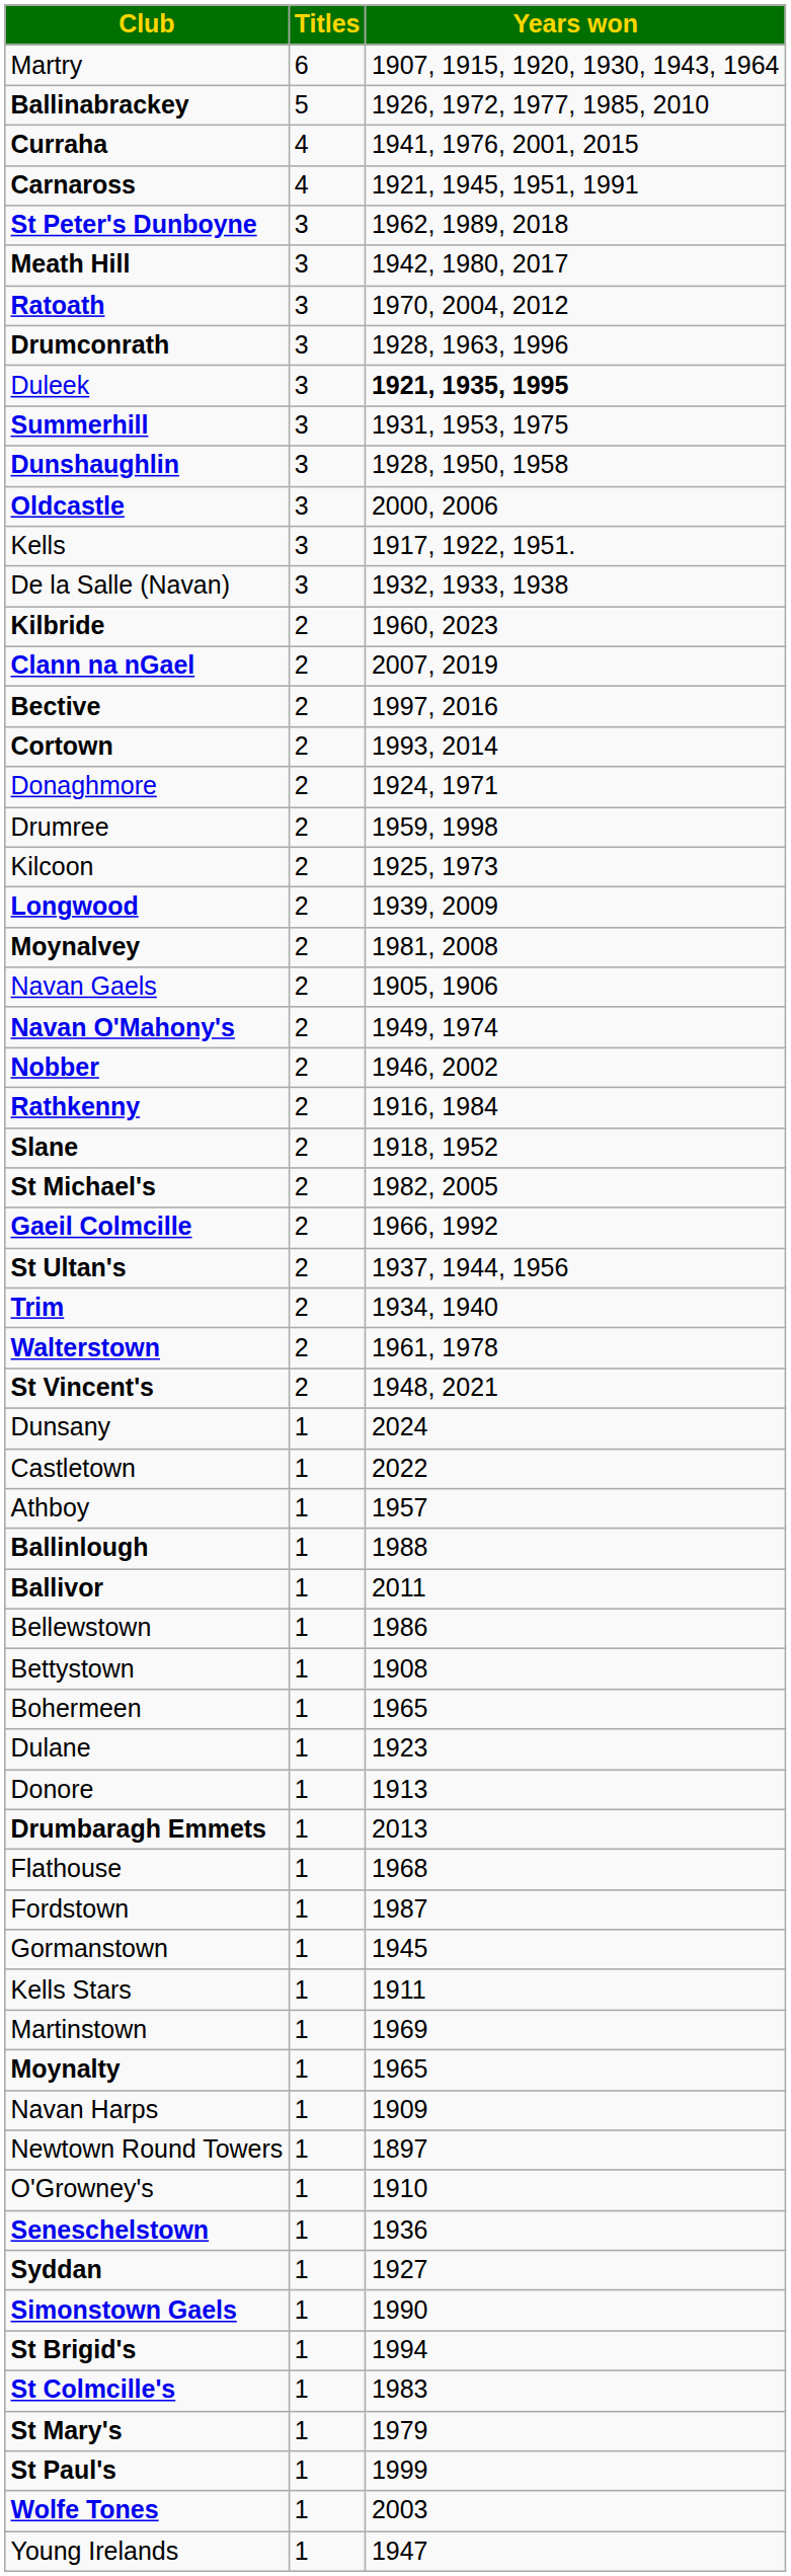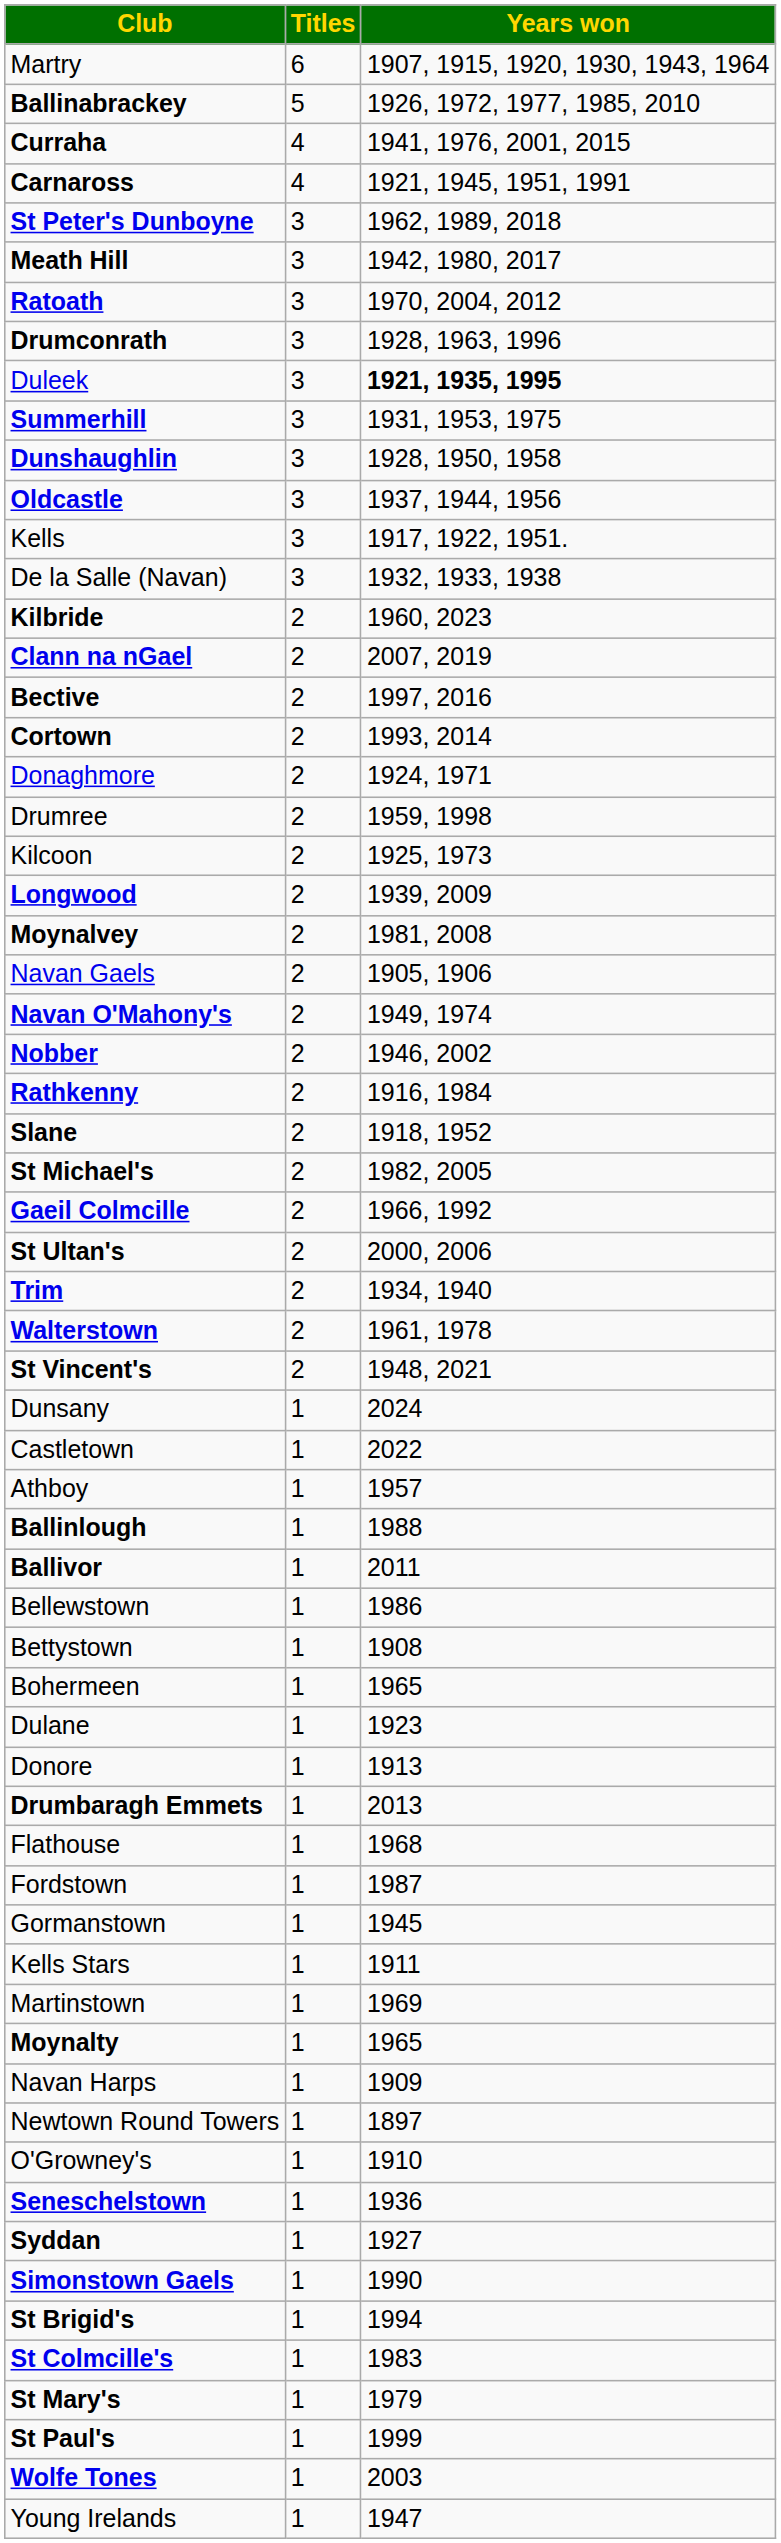 <table class="wikitable">
 <tr>
 <th style="background:#007000;color:gold">Club</th>
 <th style="background:#007000;color:gold">Titles</th>
 <th style="background:#007000;color:gold">Years won</th>
 </tr>
 <tr>
 <td>Martry</td>
 <td>6</td>
 <td>1907, 1915, 1920, 1930, 1943, 1964</td>
 </tr>
 <tr>
 <td><strong>Ballinabrackey</strong></td>
 <td>5</td>
 <td>1926, 1972, 1977, 1985, 2010</td>
 </tr>
 <tr>
 <td><strong>Curraha</strong></td>
 <td>4</td>
 <td>1941, 1976, 2001, 2015</td>
 </tr>
 <tr>
 <td><strong>Carnaross</strong></td>
 <td>4</td>
 <td>1921, 1945, 1951, 1991</td>
 </tr>
 <tr>
 <td><strong><a href='#'>St Peter's Dunboyne</a></strong></td>
 <td>3</td>
 <td>1962, 1989, 2018</td>
 </tr>
 <tr>
 <td><strong>Meath Hill</strong></td>
 <td>3</td>
 <td>1942, 1980, 2017</td>
 </tr>
 <tr>
 <td><strong><a href='#'>Ratoath</a></strong></td>
 <td>3</td>
 <td>1970, 2004, 2012</td>
 </tr>
 <tr>
 <td><strong>Drumconrath</strong></td>
 <td>3</td>
 <td>1928, 1963, 1996</td>
 </tr>
 <tr>
 <td><a href='#'>Duleek</a></td>
 <td>3</td>
 <td><strong>1921, 1935, 1995</strong></td>
 </tr>
 <tr>
 <td><strong><a href='#'>Summerhill</a></strong></td>
 <td>3</td>
 <td>1931, 1953, 1975</td>
 </tr>
 <tr>
 <td><strong><a href='#'>Dunshaughlin</a></strong></td>
 <td>3</td>
 <td>1928, 1950, 1958</td>
 </tr>
 <tr>
 <td><strong><a href='#'>Oldcastle</a></strong></td>
 <td>3</td>
-<td>2000, 2006</td>
+<td>1937, 1944, 1956</td>
 </tr>
 <tr>
 <td>Kells</td>
 <td>3</td>
 <td>1917, 1922, 1951.</td>
 </tr>
 <tr>
 <td>De la Salle (Navan)</td>
 <td>3</td>
 <td>1932, 1933, 1938</td>
 </tr>
 <tr>
 <td><strong>Kilbride</strong></td>
 <td>2</td>
 <td>1960, 2023</td>
 </tr>
 <tr>
 <td><strong><a href='#'>Clann na nGael</a></strong></td>
 <td>2</td>
 <td>2007, 2019</td>
 </tr>
 <tr>
 <td><strong>Bective</strong></td>
 <td>2</td>
 <td>1997, 2016</td>
 </tr>
 <tr>
 <td><strong>Cortown</strong></td>
 <td>2</td>
 <td>1993, 2014</td>
 </tr>
 <tr>
 <td><a href='#'>Donaghmore</a></td>
 <td>2</td>
 <td>1924, 1971</td>
 </tr>
 <tr>
 <td>Drumree</td>
 <td>2</td>
 <td>1959, 1998</td>
 </tr>
 <tr>
 <td>Kilcoon</td>
 <td>2</td>
 <td>1925, 1973</td>
 </tr>
 <tr>
 <td><strong><a href='#'>Longwood</a></strong></td>
 <td>2</td>
 <td>1939, 2009</td>
 </tr>
 <tr>
 <td><strong>Moynalvey</strong></td>
 <td>2</td>
 <td>1981, 2008</td>
 </tr>
 <tr>
 <td><a href='#'>Navan Gaels</a></td>
 <td>2</td>
 <td>1905, 1906</td>
 </tr>
 <tr>
 <td><strong><a href='#'>Navan O'Mahony's</a></strong></td>
 <td>2</td>
 <td>1949, 1974</td>
 </tr>
 <tr>
 <td><strong><a href='#'>Nobber</a></strong></td>
 <td>2</td>
 <td>1946, 2002</td>
 </tr>
 <tr>
 <td><strong><a href='#'>Rathkenny</a></strong></td>
 <td>2</td>
 <td>1916, 1984</td>
 </tr>
 <tr>
 <td><strong>Slane</strong></td>
 <td>2</td>
 <td>1918, 1952</td>
 </tr>
 <tr>
 <td><strong>St Michael's</strong></td>
 <td>2</td>
 <td>1982, 2005</td>
 </tr>
 <tr>
 <td><strong><a href='#'>Gaeil Colmcille</a></strong></td>
 <td>2</td>
 <td>1966, 1992</td>
 </tr>
 <tr>
 <td><strong>St Ultan's</strong></td>
 <td>2</td>
-<td>1937, 1944, 1956</td>
+<td>2000, 2006</td>
 </tr>
 <tr>
 <td><strong><a href='#'>Trim</a></strong></td>
 <td>2</td>
 <td>1934, 1940</td>
 </tr>
 <tr>
 <td><strong><a href='#'>Walterstown</a></strong></td>
 <td>2</td>
 <td>1961, 1978</td>
 </tr>
 <tr>
 <td><strong>St Vincent's</strong></td>
 <td>2</td>
 <td>1948, 2021</td>
 </tr>
 <tr>
 <td>Dunsany</td>
 <td>1</td>
 <td>2024</td>
 </tr>
 <tr>
 <td>Castletown</td>
 <td>1</td>
 <td>2022</td>
 </tr>
 <tr>
 <td>Athboy</td>
 <td>1</td>
 <td>1957</td>
 </tr>
 <tr>
 <td><strong>Ballinlough</strong></td>
 <td>1</td>
 <td>1988</td>
 </tr>
 <tr>
 <td><strong>Ballivor</strong></td>
 <td>1</td>
 <td>2011</td>
 </tr>
 <tr>
 <td>Bellewstown</td>
 <td>1</td>
 <td>1986</td>
 </tr>
 <tr>
 <td>Bettystown</td>
 <td>1</td>
 <td>1908</td>
 </tr>
 <tr>
 <td>Bohermeen</td>
 <td>1</td>
 <td>1965</td>
 </tr>
 <tr>
 <td>Dulane</td>
 <td>1</td>
 <td>1923</td>
 </tr>
 <tr>
 <td>Donore</td>
 <td>1</td>
 <td>1913</td>
 </tr>
 <tr>
 <td><strong>Drumbaragh Emmets</strong></td>
 <td>1</td>
 <td>2013</td>
 </tr>
 <tr>
 <td>Flathouse</td>
 <td>1</td>
 <td>1968</td>
 </tr>
 <tr>
 <td>Fordstown</td>
 <td>1</td>
 <td>1987</td>
 </tr>
 <tr>
 <td>Gormanstown</td>
 <td>1</td>
 <td>1945</td>
 </tr>
 <tr>
 <td>Kells Stars</td>
 <td>1</td>
 <td>1911</td>
 </tr>
 <tr>
 <td>Martinstown</td>
 <td>1</td>
 <td>1969</td>
 </tr>
 <tr>
 <td><strong>Moynalty</strong></td>
 <td>1</td>
 <td>1965</td>
 </tr>
 <tr>
 <td>Navan Harps</td>
 <td>1</td>
 <td>1909</td>
 </tr>
 <tr>
 <td>Newtown Round Towers</td>
 <td>1</td>
 <td>1897</td>
 </tr>
 <tr>
 <td>O'Growney's</td>
 <td>1</td>
 <td>1910</td>
 </tr>
 <tr>
 <td><strong><a href='#'>Seneschelstown</a></strong></td>
 <td>1</td>
 <td>1936</td>
 </tr>
 <tr>
 <td><strong>Syddan</strong></td>
 <td>1</td>
 <td>1927</td>
 </tr>
 <tr>
 <td><strong><a href='#'>Simonstown Gaels</a></strong></td>
 <td>1</td>
 <td>1990</td>
 </tr>
 <tr>
 <td><strong>St Brigid's</strong></td>
 <td>1</td>
 <td>1994</td>
 </tr>
 <tr>
 <td><strong><a href='#'>St Colmcille's</a></strong></td>
 <td>1</td>
 <td>1983</td>
 </tr>
 <tr>
 <td><strong>St Mary's</strong></td>
 <td>1</td>
 <td>1979</td>
 </tr>
 <tr>
 <td><strong>St Paul's</strong></td>
 <td>1</td>
 <td>1999</td>
 </tr>
 <tr>
 <td><strong><a href='#'>Wolfe Tones</a></strong></td>
 <td>1</td>
 <td>2003</td>
 </tr>
 <tr>
 <td>Young Irelands</td>
 <td>1</td>
 <td>1947</td>
 </tr>
 </table>
